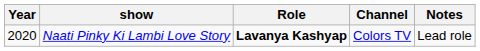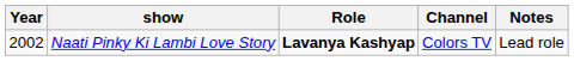 <table Class="wikitable sortable">
 <tr>
 <th>Year</th>
 <th>show</th>
 <th>Role</th>
 <th>Channel</th>
 <th>Notes</th>
 </tr>
 <tr>
-<td>2020</td>
+<td>2002</td>
 <td><em><a href='#'>Naati Pinky Ki Lambi Love Story</a></em></td>
 <td><strong>Lavanya Kashyap</strong></td>
 <td><a href='#'>Colors TV</a></td>
 <td>Lead role</td>
 </tr>
 </table>
